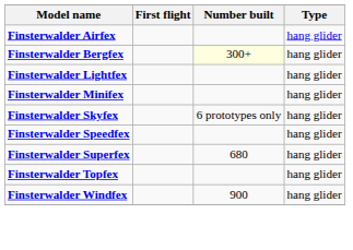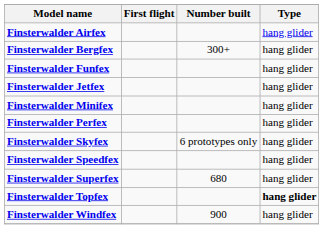 <table class="wikitable" align=center style="font-size:90%;">
 <tr>
 </tr>
 <tr style="background:#efefef;">
 <th>Model name</th>
 <th>First flight</th>
 <th>Number built</th>
 <th>Type</th>
 </tr>
 <tr>
 <td align=left><strong><a href='#'>Finsterwalder Airfex</a></strong></td>
 <td align=center></td>
 <td align=center></td>
 <td align=left><a href='#'>hang glider</a></td>
 </tr>
 <tr>
 <td align=left><strong><a href='#'>Finsterwalder Bergfex</a></strong></td>
 <td align=center></td>
-<td align=center style="background: lightyellow;">300+</td>
+<td align=center>300+</td>
 <td align=left>hang glider</td>
 </tr>
 <tr>
-<td align=left><strong><a href='#'>Finsterwalder Lightfex</a></strong></td>
+<td align=left><strong><a href='#'>Finsterwalder Funfex</a></strong></td>
+<td align=center></td>
+<td align=center></td>
+<td align=left>hang glider</td>
+</tr>
+<tr>
+<td align=left><strong><a href='#'>Finsterwalder Jetfex</a></strong></td>
 <td align=center></td>
 <td align=center></td>
 <td align=left>hang glider</td>
 </tr>
 <tr>
 <td align=left><strong><a href='#'>Finsterwalder Minifex</a></strong></td>
+<td align=center></td>
+<td align=center></td>
+<td align=left>hang glider</td>
+</tr>
+<tr>
+<td align=left><strong><a href='#'>Finsterwalder Perfex</a></strong></td>
 <td align=center></td>
 <td align=center></td>
 <td align=left>hang glider</td>
 </tr>
 <tr>
 <td align=left><strong><a href='#'>Finsterwalder Skyfex</a></strong></td>
 <td align=center></td>
 <td align=center>6 prototypes only</td>
 <td align=left>hang glider</td>
 </tr>
 <tr>
 <td align=left><strong><a href='#'>Finsterwalder Speedfex</a></strong></td>
 <td align=center></td>
 <td align=center></td>
 <td align=left>hang glider</td>
 </tr>
 <tr>
 <td align=left><strong><a href='#'>Finsterwalder Superfex</a></strong></td>
 <td align=center></td>
 <td align=center>680</td>
 <td align=left>hang glider</td>
 </tr>
 <tr>
 <td align=left><strong><a href='#'>Finsterwalder Topfex</a></strong></td>
 <td align=center></td>
 <td align=center></td>
-<td align=left>hang glider</td>
+<td align=left><strong>hang glider</strong></td>
 </tr>
 <tr>
 <td align=left><strong><a href='#'>Finsterwalder Windfex</a></strong></td>
 <td align=center></td>
 <td align=center>900</td>
 <td align=left>hang glider</td>
 </tr>
 <tr>
 </tr>
 </table>
